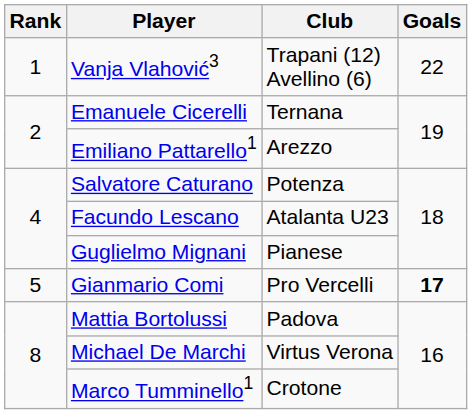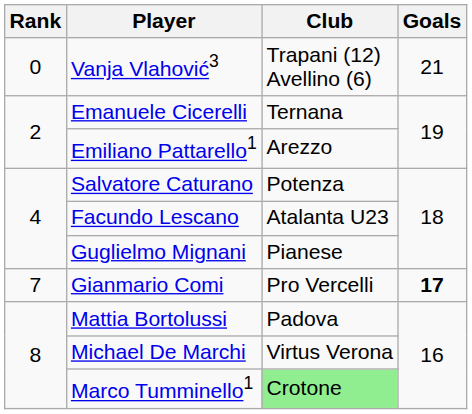 <table class="wikitable" style="text-align:center">
 <tr>
 <th>Rank</th>
 <th>Player</th>
 <th>Club</th>
 <th>Goals</th>
 </tr>
 <tr>
-<td>1</td>
+<td>0</td>
 <td align="left"> <a href='#'>Vanja Vlahović</a><sup>3</sup></td>
 <td align="left">Trapani (12)<br>Avellino (6)</td>
-<td>22</td>
+<td>21</td>
 </tr>
 <tr>
 <td rowspan="2">2</td>
 <td align="left"> <a href='#'>Emanuele Cicerelli</a></td>
 <td align="left">Ternana</td>
 <td rowspan="2">19</td>
 </tr>
 <tr>
 <td align="left"> <a href='#'>Emiliano Pattarello</a><sup>1</sup></td>
 <td align="left">Arezzo</td>
 </tr>
 <tr>
 <td rowspan="3">4</td>
 <td align="left"> <a href='#'>Salvatore Caturano</a></td>
 <td align="left">Potenza</td>
 <td rowspan="3">18</td>
 </tr>
 <tr>
 <td align="left"> <a href='#'>Facundo Lescano</a></td>
 <td align="left">Atalanta U23</td>
 </tr>
 <tr>
 <td align="left"> <a href='#'>Guglielmo Mignani</a></td>
 <td align="left">Pianese</td>
 </tr>
 <tr>
-<td>5</td>
+<td>7</td>
 <td align="left"> <a href='#'>Gianmario Comi</a></td>
 <td align="left">Pro Vercelli</td>
 <td><strong>17</strong></td>
 </tr>
 <tr>
 <td rowspan="3">8</td>
 <td align="left"> <a href='#'>Mattia Bortolussi</a></td>
 <td align="left">Padova</td>
 <td rowspan="3">16</td>
 </tr>
 <tr>
 <td align="left"> <a href='#'>Michael De Marchi</a></td>
 <td align="left">Virtus Verona</td>
 </tr>
 <tr>
 <td align="left"> <a href='#'>Marco Tumminello</a><sup>1</sup></td>
-<td align="left">Crotone</td>
+<td align="left" style="background: lightgreen;">Crotone</td>
 </tr>
 </table>
